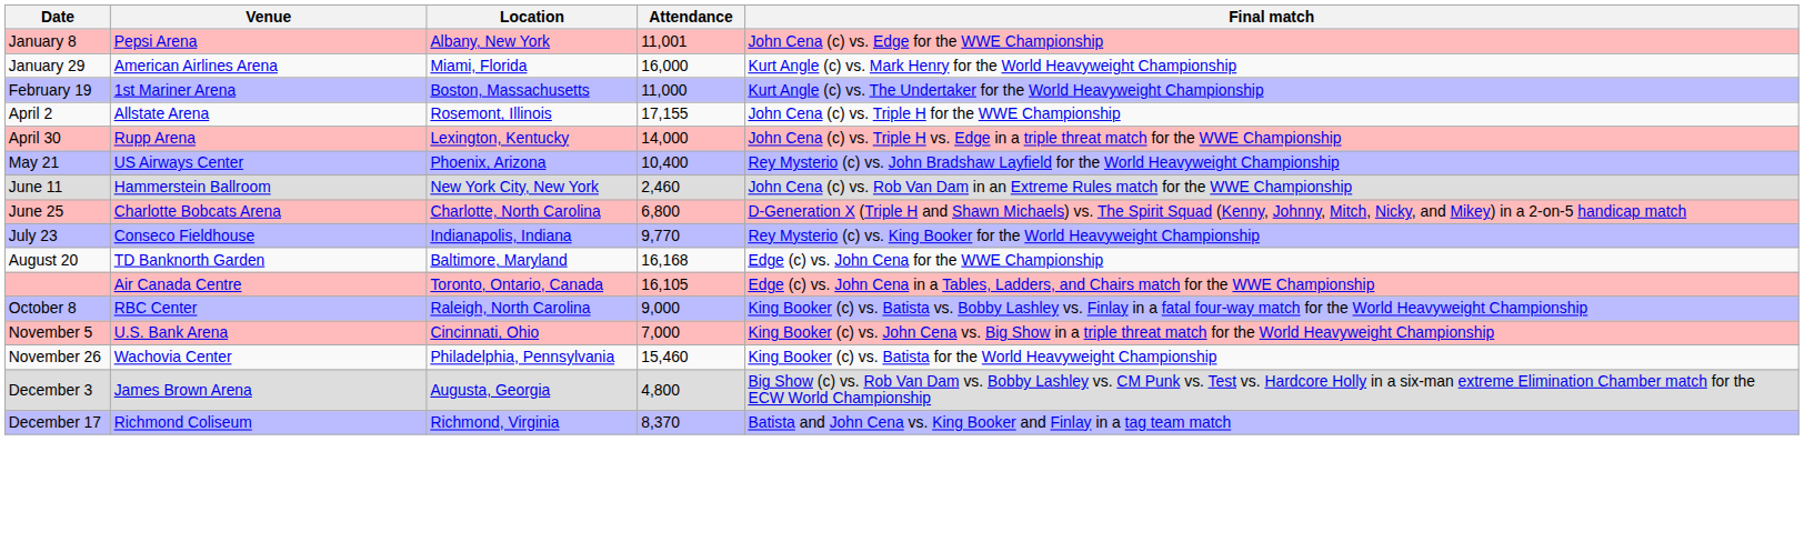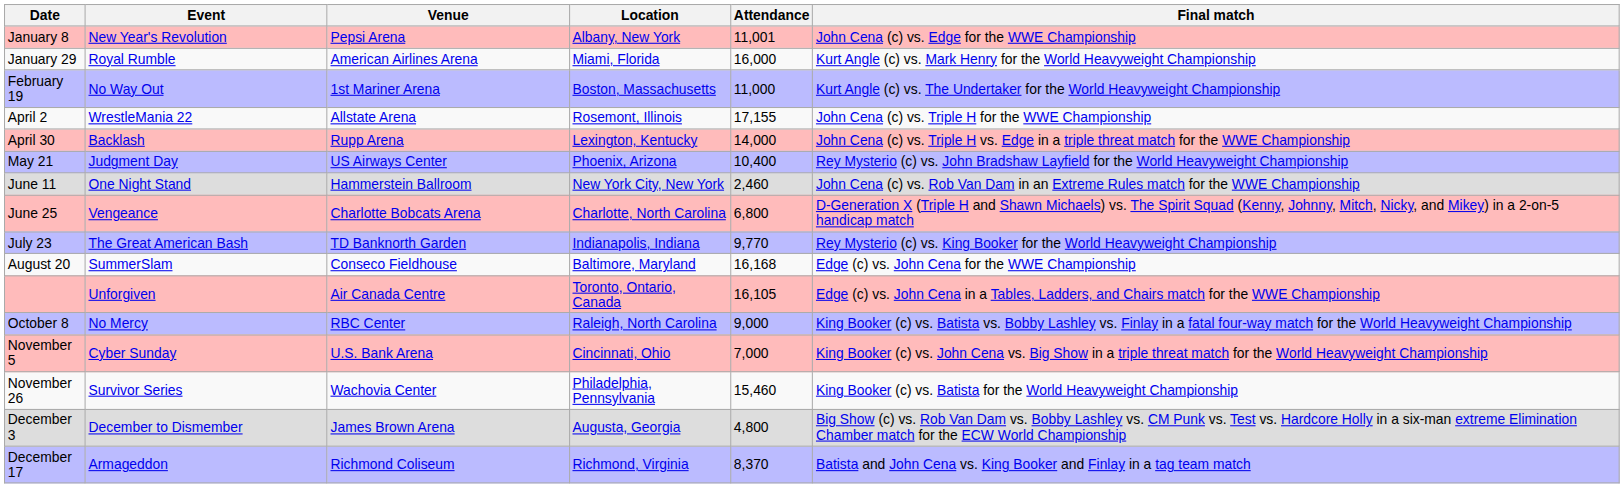 <table id="Past_events_2006" class="sortable wikitable succession-box" style="font-size:85%; width:100%">
 <tr>
 <th scope="col" style="width:5%;">Date</th>
+<th scope="col" style="width:15%;">Event</th>
 <th scope="col" style="width:15%;">Venue</th>
 <th scope="col" style="width:10%;">Location</th>
 <th scope="col" style="width:5%;">Attendance</th>
 <th scope="col" style="width:50%;">Final match</th>
 </tr>
 <tr style="background: #FBB;">
 <td>January 8</td>
+<td><a href='#'>New Year's Revolution</a></td>
 <td><a href='#'>Pepsi Arena</a></td>
 <td><a href='#'>Albany, New York</a></td>
 <td>11,001</td>
 <td><a href='#'>John Cena</a> (c) vs. <a href='#'>Edge</a> for the <a href='#'>WWE Championship</a></td>
 </tr>
 <tr>
 <td>January 29</td>
+<td><a href='#'>Royal Rumble</a></td>
 <td><a href='#'>American Airlines Arena</a></td>
 <td><a href='#'>Miami, Florida</a></td>
 <td>16,000</td>
 <td><a href='#'>Kurt Angle</a> (c) vs. <a href='#'>Mark Henry</a> for the <a href='#'>World Heavyweight Championship</a></td>
 </tr>
 <tr style="background: #BBF;">
 <td>February 19</td>
+<td><a href='#'>No Way Out</a></td>
 <td><a href='#'>1st Mariner Arena</a></td>
 <td><a href='#'>Boston, Massachusetts</a></td>
 <td>11,000</td>
 <td><a href='#'>Kurt Angle</a> (c) vs. <a href='#'>The Undertaker</a> for the <a href='#'>World Heavyweight Championship</a></td>
 </tr>
 <tr>
 <td>April 2</td>
+<td><a href='#'>WrestleMania 22</a></td>
 <td><a href='#'>Allstate Arena</a></td>
 <td><a href='#'>Rosemont, Illinois</a></td>
 <td>17,155</td>
 <td><a href='#'>John Cena</a> (c) vs. <a href='#'>Triple H</a> for the <a href='#'>WWE Championship</a></td>
 </tr>
 <tr style="background: #FBB;">
 <td>April 30</td>
+<td><a href='#'>Backlash</a></td>
 <td><a href='#'>Rupp Arena</a></td>
 <td><a href='#'>Lexington, Kentucky</a></td>
 <td>14,000</td>
 <td><a href='#'>John Cena</a> (c) vs. <a href='#'>Triple H</a> vs. <a href='#'>Edge</a> in a <a href='#'>triple threat match</a> for the <a href='#'>WWE Championship</a></td>
 </tr>
 <tr style="background: #BBF;">
 <td>May 21</td>
+<td><a href='#'>Judgment Day</a></td>
 <td><a href='#'>US Airways Center</a></td>
 <td><a href='#'>Phoenix, Arizona</a></td>
 <td>10,400</td>
 <td><a href='#'>Rey Mysterio</a> (c) vs. <a href='#'>John Bradshaw Layfield</a> for the <a href='#'>World Heavyweight Championship</a></td>
 </tr>
 <tr style="background: #DDD;">
 <td>June 11</td>
+<td><a href='#'>One Night Stand</a></td>
 <td><a href='#'>Hammerstein Ballroom</a></td>
 <td><a href='#'>New York City, New York</a></td>
 <td>2,460</td>
 <td><a href='#'>John Cena</a> (c) vs. <a href='#'>Rob Van Dam</a> in an <a href='#'>Extreme Rules match</a> for the <a href='#'>WWE Championship</a></td>
 </tr>
 <tr style="background: #FBB;">
 <td>June 25</td>
+<td><a href='#'>Vengeance</a></td>
 <td><a href='#'>Charlotte Bobcats Arena</a></td>
 <td><a href='#'>Charlotte, North Carolina</a></td>
 <td>6,800</td>
 <td><a href='#'>D-Generation X</a> (<a href='#'>Triple H</a> and <a href='#'>Shawn Michaels</a>) vs. <a href='#'>The Spirit Squad</a> (<a href='#'>Kenny</a>, <a href='#'>Johnny</a>, <a href='#'>Mitch</a>, <a href='#'>Nicky</a>, and <a href='#'>Mikey</a>) in a 2-on-5 <a href='#'>handicap match</a></td>
 </tr>
 <tr style="background: #BBF;">
 <td>July 23</td>
-<td><a href='#'>Conseco Fieldhouse</a></td>
+<td><a href='#'>The Great American Bash</a></td>
+<td><a href='#'>TD Banknorth Garden</a></td>
 <td><a href='#'>Indianapolis, Indiana</a></td>
 <td>9,770</td>
 <td><a href='#'>Rey Mysterio</a> (c) vs. <a href='#'>King Booker</a> for the <a href='#'>World Heavyweight Championship</a></td>
 </tr>
 <tr>
 <td>August 20</td>
-<td><a href='#'>TD Banknorth Garden</a></td>
+<td><a href='#'>SummerSlam</a></td>
+<td><a href='#'>Conseco Fieldhouse</a></td>
 <td><a href='#'>Baltimore, Maryland</a></td>
 <td>16,168</td>
 <td><a href='#'>Edge</a> (c) vs. <a href='#'>John Cena</a> for the <a href='#'>WWE Championship</a></td>
 </tr>
 <tr style="background: #FBB;">
 <td></td>
+<td><a href='#'>Unforgiven</a></td>
 <td><a href='#'>Air Canada Centre</a></td>
 <td><a href='#'>Toronto, Ontario, Canada</a></td>
 <td>16,105</td>
 <td><a href='#'>Edge</a> (c) vs. <a href='#'>John Cena</a> in a <a href='#'>Tables, Ladders, and Chairs match</a> for the <a href='#'>WWE Championship</a></td>
 </tr>
 <tr style="background: #BBF;">
 <td>October 8</td>
+<td><a href='#'>No Mercy</a></td>
 <td><a href='#'>RBC Center</a></td>
 <td><a href='#'>Raleigh, North Carolina</a></td>
 <td>9,000</td>
 <td><a href='#'>King Booker</a> (c) vs. <a href='#'>Batista</a> vs. <a href='#'>Bobby Lashley</a> vs. <a href='#'>Finlay</a> in a <a href='#'>fatal four-way match</a> for the <a href='#'>World Heavyweight Championship</a></td>
 </tr>
 <tr style="background: #FBB;">
 <td>November 5</td>
+<td><a href='#'>Cyber Sunday</a></td>
 <td><a href='#'>U.S. Bank Arena</a></td>
 <td><a href='#'>Cincinnati, Ohio</a></td>
 <td>7,000</td>
 <td><a href='#'>King Booker</a> (c) vs. <a href='#'>John Cena</a> vs. <a href='#'>Big Show</a> in a <a href='#'>triple threat match</a> for the <a href='#'>World Heavyweight Championship</a></td>
 </tr>
 <tr>
 <td>November 26</td>
+<td><a href='#'>Survivor Series</a></td>
 <td><a href='#'>Wachovia Center</a></td>
 <td><a href='#'>Philadelphia, Pennsylvania</a></td>
 <td>15,460</td>
 <td><a href='#'>King Booker</a> (c) vs. <a href='#'>Batista</a> for the <a href='#'>World Heavyweight Championship</a></td>
 </tr>
 <tr style="background: #DDD;">
 <td>December 3</td>
+<td><a href='#'>December to Dismember</a></td>
 <td><a href='#'>James Brown Arena</a></td>
 <td><a href='#'>Augusta, Georgia</a></td>
 <td>4,800</td>
 <td><a href='#'>Big Show</a> (c) vs. <a href='#'>Rob Van Dam</a> vs. <a href='#'>Bobby Lashley</a> vs. <a href='#'>CM Punk</a> vs. <a href='#'>Test</a> vs. <a href='#'>Hardcore Holly</a> in a six-man <a href='#'>extreme Elimination Chamber match</a> for the <a href='#'>ECW World Championship</a></td>
 </tr>
 <tr style="background: #BBF;">
 <td>December 17</td>
+<td><a href='#'>Armageddon</a></td>
 <td><a href='#'>Richmond Coliseum</a></td>
 <td><a href='#'>Richmond, Virginia</a></td>
 <td>8,370</td>
 <td><a href='#'>Batista</a> and <a href='#'>John Cena</a> vs. <a href='#'>King Booker</a> and <a href='#'>Finlay</a> in a <a href='#'>tag team match</a></td>
 </tr>
 </table>
